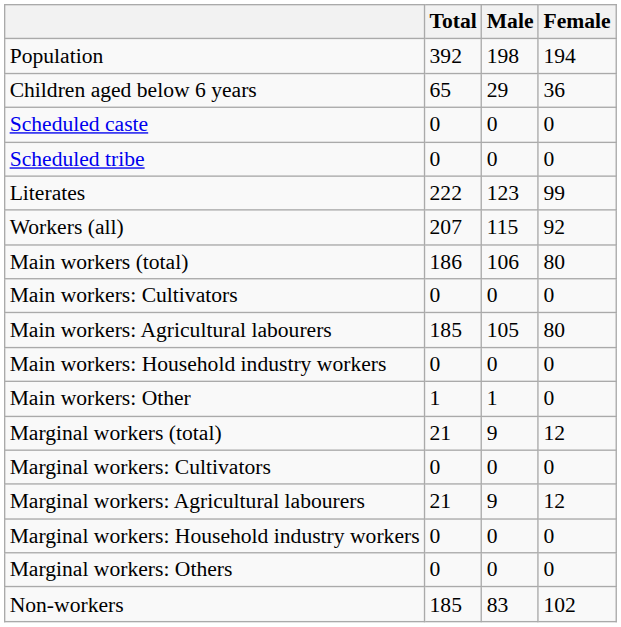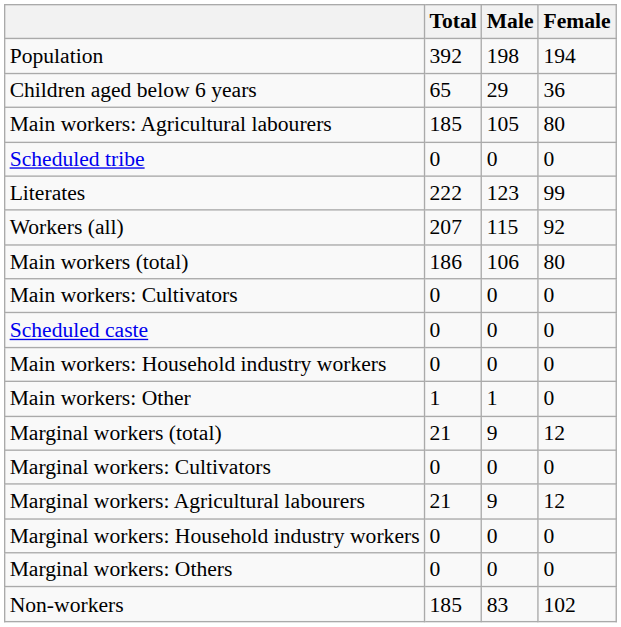 <table class="wikitable sortable">
 <tr>
 <th></th>
 <th>Total</th>
 <th>Male</th>
 <th>Female</th>
 </tr>
 <tr>
 <td>Population</td>
 <td>392</td>
 <td>198</td>
 <td>194</td>
 </tr>
 <tr>
 <td>Children aged below 6 years</td>
 <td>65</td>
 <td>29</td>
 <td>36</td>
 </tr>
 <tr>
-<td><a href='#'>Scheduled caste</a></td>
-<td>0</td>
-<td>0</td>
-<td>0</td>
+<td>Main workers: Agricultural labourers</td>
+<td>185</td>
+<td>105</td>
+<td>80</td>
 </tr>
 <tr>
 <td><a href='#'>Scheduled tribe</a></td>
 <td>0</td>
 <td>0</td>
 <td>0</td>
 </tr>
 <tr>
 <td>Literates</td>
 <td>222</td>
 <td>123</td>
 <td>99</td>
 </tr>
 <tr>
 <td>Workers (all)</td>
 <td>207</td>
 <td>115</td>
 <td>92</td>
 </tr>
 <tr>
 <td>Main workers (total)</td>
 <td>186</td>
 <td>106</td>
 <td>80</td>
 </tr>
 <tr>
 <td>Main workers: Cultivators</td>
 <td>0</td>
 <td>0</td>
 <td>0</td>
 </tr>
 <tr>
-<td>Main workers: Agricultural labourers</td>
-<td>185</td>
-<td>105</td>
-<td>80</td>
+<td><a href='#'>Scheduled caste</a></td>
+<td>0</td>
+<td>0</td>
+<td>0</td>
 </tr>
 <tr>
 <td>Main workers: Household industry workers</td>
 <td>0</td>
 <td>0</td>
 <td>0</td>
 </tr>
 <tr>
 <td>Main workers: Other</td>
 <td>1</td>
 <td>1</td>
 <td>0</td>
 </tr>
 <tr>
 <td>Marginal workers (total)</td>
 <td>21</td>
 <td>9</td>
 <td>12</td>
 </tr>
 <tr>
 <td>Marginal workers: Cultivators</td>
 <td>0</td>
 <td>0</td>
 <td>0</td>
 </tr>
 <tr>
 <td>Marginal workers: Agricultural labourers</td>
 <td>21</td>
 <td>9</td>
 <td>12</td>
 </tr>
 <tr>
 <td>Marginal workers: Household industry workers</td>
 <td>0</td>
 <td>0</td>
 <td>0</td>
 </tr>
 <tr>
 <td>Marginal workers: Others</td>
 <td>0</td>
 <td>0</td>
 <td>0</td>
 </tr>
 <tr>
 <td>Non-workers</td>
 <td>185</td>
 <td>83</td>
 <td>102</td>
 </tr>
 </table>
